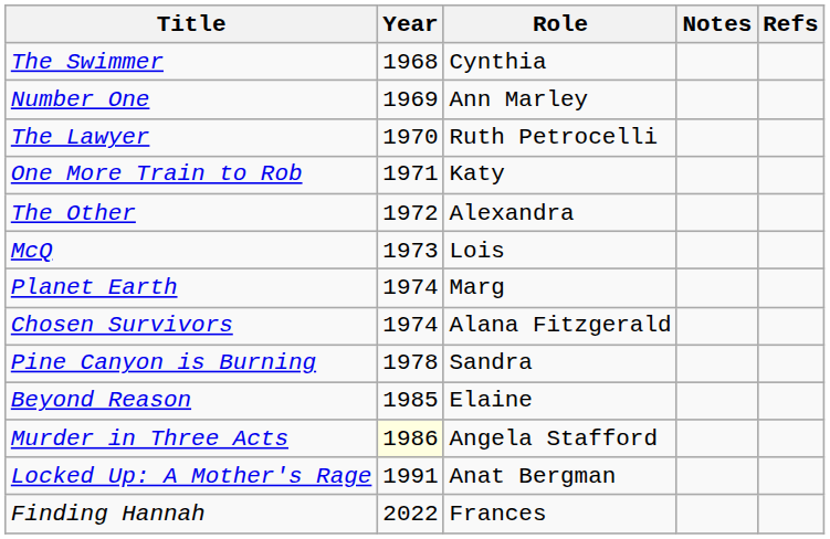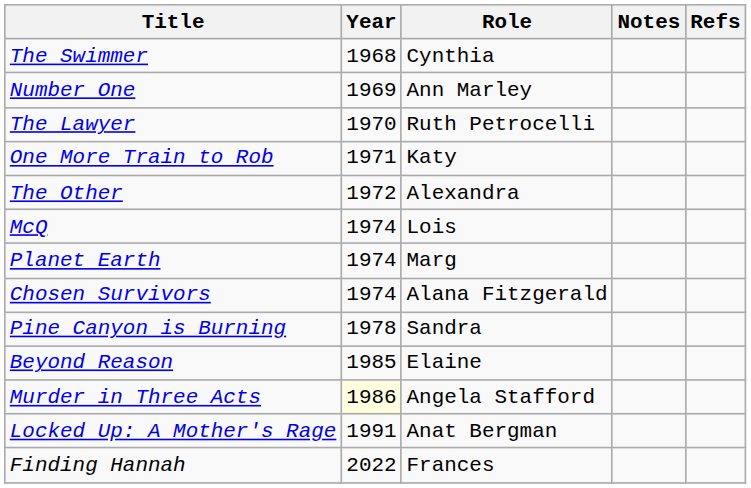 <table class="wikitable sortable">
 <tr>
 <th>Title</th>
 <th>Year</th>
 <th>Role</th>
 <th>Notes</th>
 <th>Refs</th>
 </tr>
 <tr>
 <td><em><a href='#'>The Swimmer</a></em></td>
 <td>1968</td>
 <td>Cynthia</td>
 <td></td>
 <td></td>
 </tr>
 <tr>
 <td><em><a href='#'>Number One</a></em></td>
 <td>1969</td>
 <td>Ann Marley</td>
 <td></td>
 <td></td>
 </tr>
 <tr>
 <td><em><a href='#'>The Lawyer</a></em></td>
 <td>1970</td>
 <td>Ruth Petrocelli</td>
 <td></td>
 <td></td>
 </tr>
 <tr>
 <td><em><a href='#'>One More Train to Rob</a></em></td>
 <td>1971</td>
 <td>Katy</td>
 <td></td>
 <td></td>
 </tr>
 <tr>
 <td><em><a href='#'>The Other</a></em></td>
 <td>1972</td>
 <td>Alexandra</td>
 <td></td>
 <td></td>
 </tr>
 <tr>
 <td><em><a href='#'>McQ</a></em></td>
-<td>1973</td>
+<td>1974</td>
 <td>Lois</td>
 <td></td>
 <td></td>
 </tr>
 <tr>
 <td><em><a href='#'>Planet Earth</a></em></td>
 <td>1974</td>
 <td>Marg</td>
 <td Television film></td>
 <td></td>
 </tr>
 <tr>
 <td><em><a href='#'>Chosen Survivors</a></em></td>
 <td>1974</td>
 <td>Alana Fitzgerald</td>
 <td></td>
 <td></td>
 </tr>
 <tr>
 <td><em><a href='#'>Pine Canyon is Burning</a></em></td>
 <td>1978</td>
 <td>Sandra</td>
 <td Television film></td>
 <td></td>
 </tr>
 <tr>
 <td><em><a href='#'>Beyond Reason</a></em></td>
 <td>1985</td>
 <td>Elaine</td>
 <td></td>
 <td></td>
 </tr>
 <tr>
 <td><em><a href='#'>Murder in Three Acts</a></em></td>
 <td style="background: lightyellow;">1986</td>
 <td>Angela Stafford</td>
 <td Television film></td>
 <td></td>
 </tr>
 <tr>
 <td><em><a href='#'>Locked Up: A Mother's Rage</a></em></td>
 <td>1991</td>
 <td>Anat Bergman</td>
 <td Television film></td>
 <td></td>
 </tr>
 <tr>
 <td><em>Finding Hannah</em></td>
 <td>2022</td>
 <td>Frances</td>
 <td></td>
 <td></td>
 </tr>
 </table>
